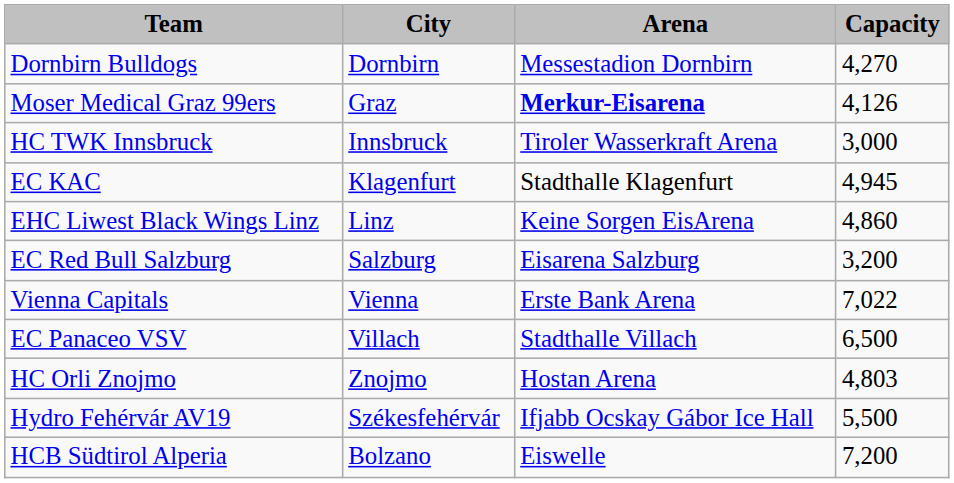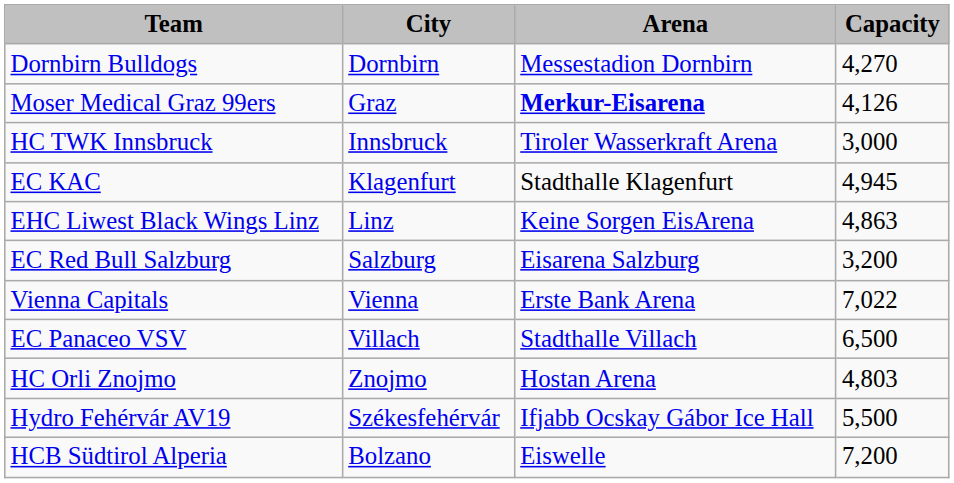 <table class="wikitable" width="610px">
 <tr style="font-weight:bold; background:#C0C0C0; text-align:center;">
 <td>Team</td>
 <td>City</td>
 <td>Arena</td>
 <td>Capacity</td>
 </tr>
 <tr>
 <td><a href='#'>Dornbirn Bulldogs</a></td>
 <td> <a href='#'>Dornbirn</a></td>
 <td><a href='#'>Messestadion Dornbirn</a></td>
 <td>4,270</td>
 </tr>
 <tr>
 <td><a href='#'>Moser Medical Graz 99ers</a></td>
 <td>  <a href='#'>Graz</a></td>
 <td><strong><a href='#'>Merkur-Eisarena</a></strong></td>
 <td>4,126</td>
 </tr>
 <tr>
 <td><a href='#'>HC TWK Innsbruck</a></td>
 <td> <a href='#'>Innsbruck</a></td>
 <td><a href='#'>Tiroler Wasserkraft Arena</a></td>
 <td>3,000</td>
 </tr>
 <tr>
 <td><a href='#'>EC KAC</a></td>
 <td> <a href='#'>Klagenfurt</a></td>
 <td>Stadthalle Klagenfurt</td>
 <td>4,945</td>
 </tr>
 <tr>
 <td><a href='#'>EHC Liwest Black Wings Linz</a></td>
 <td> <a href='#'>Linz</a></td>
 <td><a href='#'>Keine Sorgen EisArena</a></td>
-<td>4,860</td>
+<td>4,863</td>
 </tr>
 <tr>
 <td><a href='#'>EC Red Bull Salzburg</a></td>
 <td> <a href='#'>Salzburg</a></td>
 <td><a href='#'>Eisarena Salzburg</a></td>
 <td>3,200</td>
 </tr>
 <tr>
 <td><a href='#'>Vienna Capitals</a></td>
 <td> <a href='#'>Vienna</a></td>
 <td><a href='#'>Erste Bank Arena</a></td>
 <td>7,022</td>
 </tr>
 <tr>
 <td><a href='#'>EC Panaceo VSV</a></td>
 <td> <a href='#'>Villach</a></td>
 <td><a href='#'>Stadthalle Villach</a></td>
 <td>6,500</td>
 </tr>
 <tr>
 <td><a href='#'>HC Orli Znojmo</a></td>
 <td> <a href='#'>Znojmo</a></td>
 <td><a href='#'>Hostan Arena</a></td>
 <td>4,803</td>
 </tr>
 <tr>
 <td><a href='#'>Hydro Fehérvár AV19</a></td>
 <td> <a href='#'>Székesfehérvár</a></td>
 <td><a href='#'>Ifjabb Ocskay Gábor Ice Hall</a></td>
 <td>5,500</td>
 </tr>
 <tr>
 <td><a href='#'>HCB Südtirol Alperia</a></td>
 <td> <a href='#'>Bolzano</a></td>
 <td><a href='#'>Eiswelle</a></td>
 <td>7,200</td>
 </tr>
 </table>
